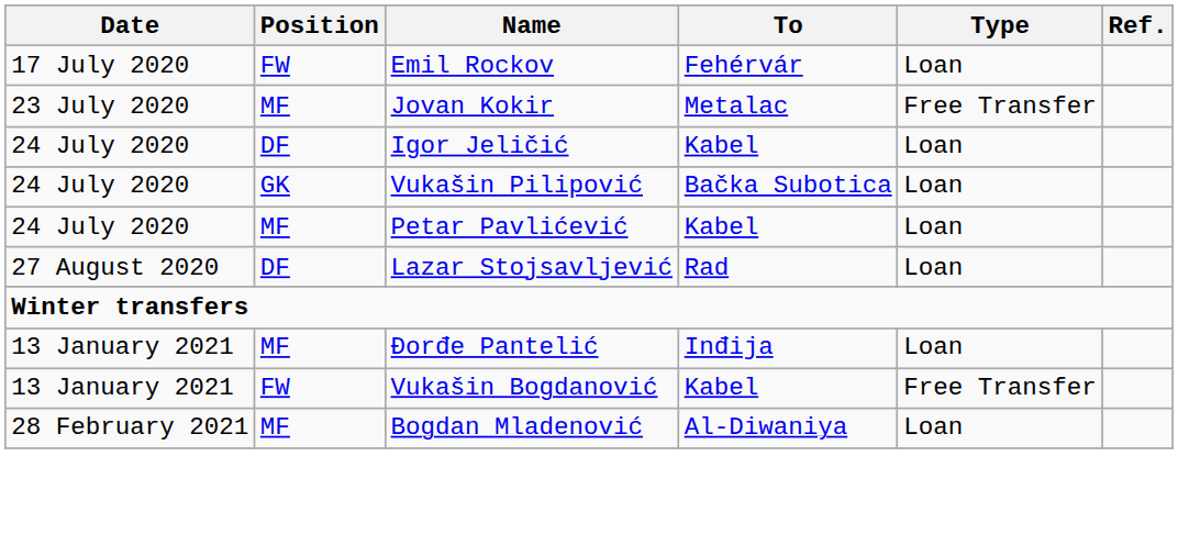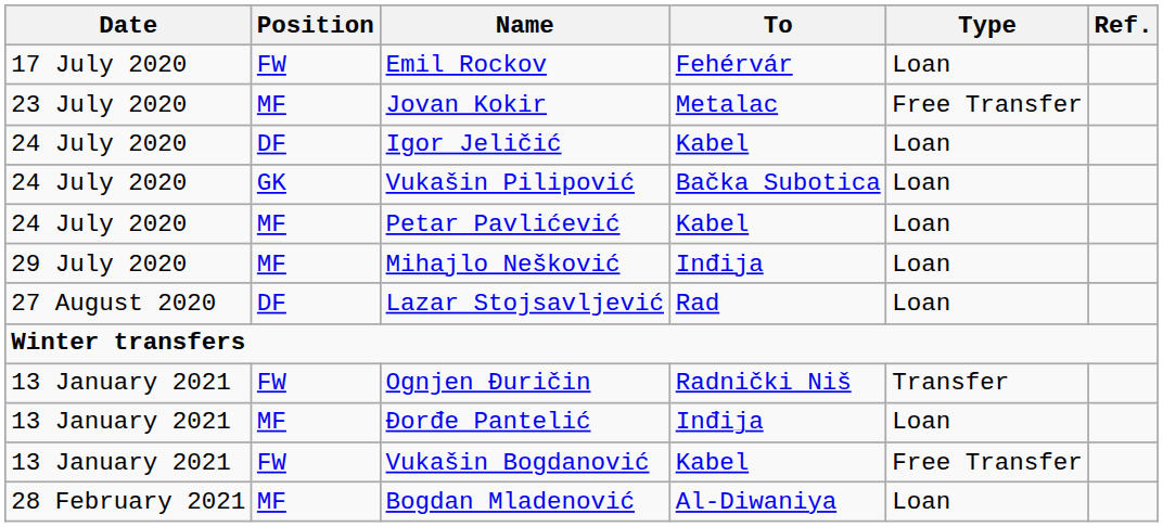 <table class="wikitable">
 <tr>
 <th>Date</th>
 <th>Position</th>
 <th>Name</th>
 <th>To</th>
 <th>Type</th>
 <th>Ref.</th>
 </tr>
 <tr>
 <td>17 July 2020</td>
 <td><a href='#'>FW</a></td>
 <td> <a href='#'>Emil Rockov</a></td>
 <td> <a href='#'>Fehérvár</a></td>
 <td>Loan</td>
 <td></td>
 </tr>
 <tr>
 <td>23 July 2020</td>
 <td><a href='#'>MF</a></td>
 <td> <a href='#'>Jovan Kokir</a></td>
 <td> <a href='#'>Metalac</a></td>
 <td>Free Transfer</td>
 <td></td>
 </tr>
 <tr>
 <td>24 July 2020</td>
 <td><a href='#'>DF</a></td>
 <td> <a href='#'>Igor Jeličić</a></td>
 <td> <a href='#'>Kabel</a></td>
 <td>Loan</td>
 <td></td>
 </tr>
 <tr>
 <td>24 July 2020</td>
 <td><a href='#'>GK</a></td>
 <td> <a href='#'>Vukašin Pilipović</a></td>
 <td> <a href='#'>Bačka Subotica</a></td>
 <td>Loan</td>
 <td></td>
 </tr>
 <tr>
 <td>24 July 2020</td>
 <td><a href='#'>MF</a></td>
 <td> <a href='#'>Petar Pavlićević</a></td>
 <td> <a href='#'>Kabel</a></td>
 <td>Loan</td>
 <td></td>
 </tr>
 <tr>
+<td>29 July 2020</td>
+<td><a href='#'>MF</a></td>
+<td> <a href='#'>Mihajlo Nešković</a></td>
+<td> <a href='#'>Inđija</a></td>
+<td>Loan</td>
+<td></td>
+</tr>
+<tr>
 <td>27 August 2020</td>
 <td><a href='#'>DF</a></td>
 <td> <a href='#'>Lazar Stojsavljević</a></td>
 <td> <a href='#'>Rad</a></td>
 <td>Loan</td>
 <td></td>
 </tr>
 <tr>
 <td colspan="6"><strong>Winter transfers</strong></td>
+</tr>
+<tr>
+<td>13 January 2021</td>
+<td><a href='#'>FW</a></td>
+<td> <a href='#'>Ognjen Đuričin</a></td>
+<td> <a href='#'>Radnički Niš</a></td>
+<td>Transfer</td>
+<td></td>
 </tr>
 <tr>
 <td>13 January 2021</td>
 <td><a href='#'>MF</a></td>
 <td> <a href='#'>Đorđe Pantelić</a></td>
 <td> <a href='#'>Inđija</a></td>
 <td>Loan</td>
 <td></td>
 </tr>
 <tr>
 <td>13 January 2021</td>
 <td><a href='#'>FW</a></td>
 <td> <a href='#'>Vukašin Bogdanović</a></td>
 <td> <a href='#'>Kabel</a></td>
 <td>Free Transfer</td>
 <td></td>
 </tr>
 <tr>
 <td>28 February 2021</td>
 <td><a href='#'>MF</a></td>
 <td> <a href='#'>Bogdan Mladenović</a></td>
 <td> <a href='#'>Al-Diwaniya</a></td>
 <td>Loan</td>
 <td></td>
 </tr>
 </table>
